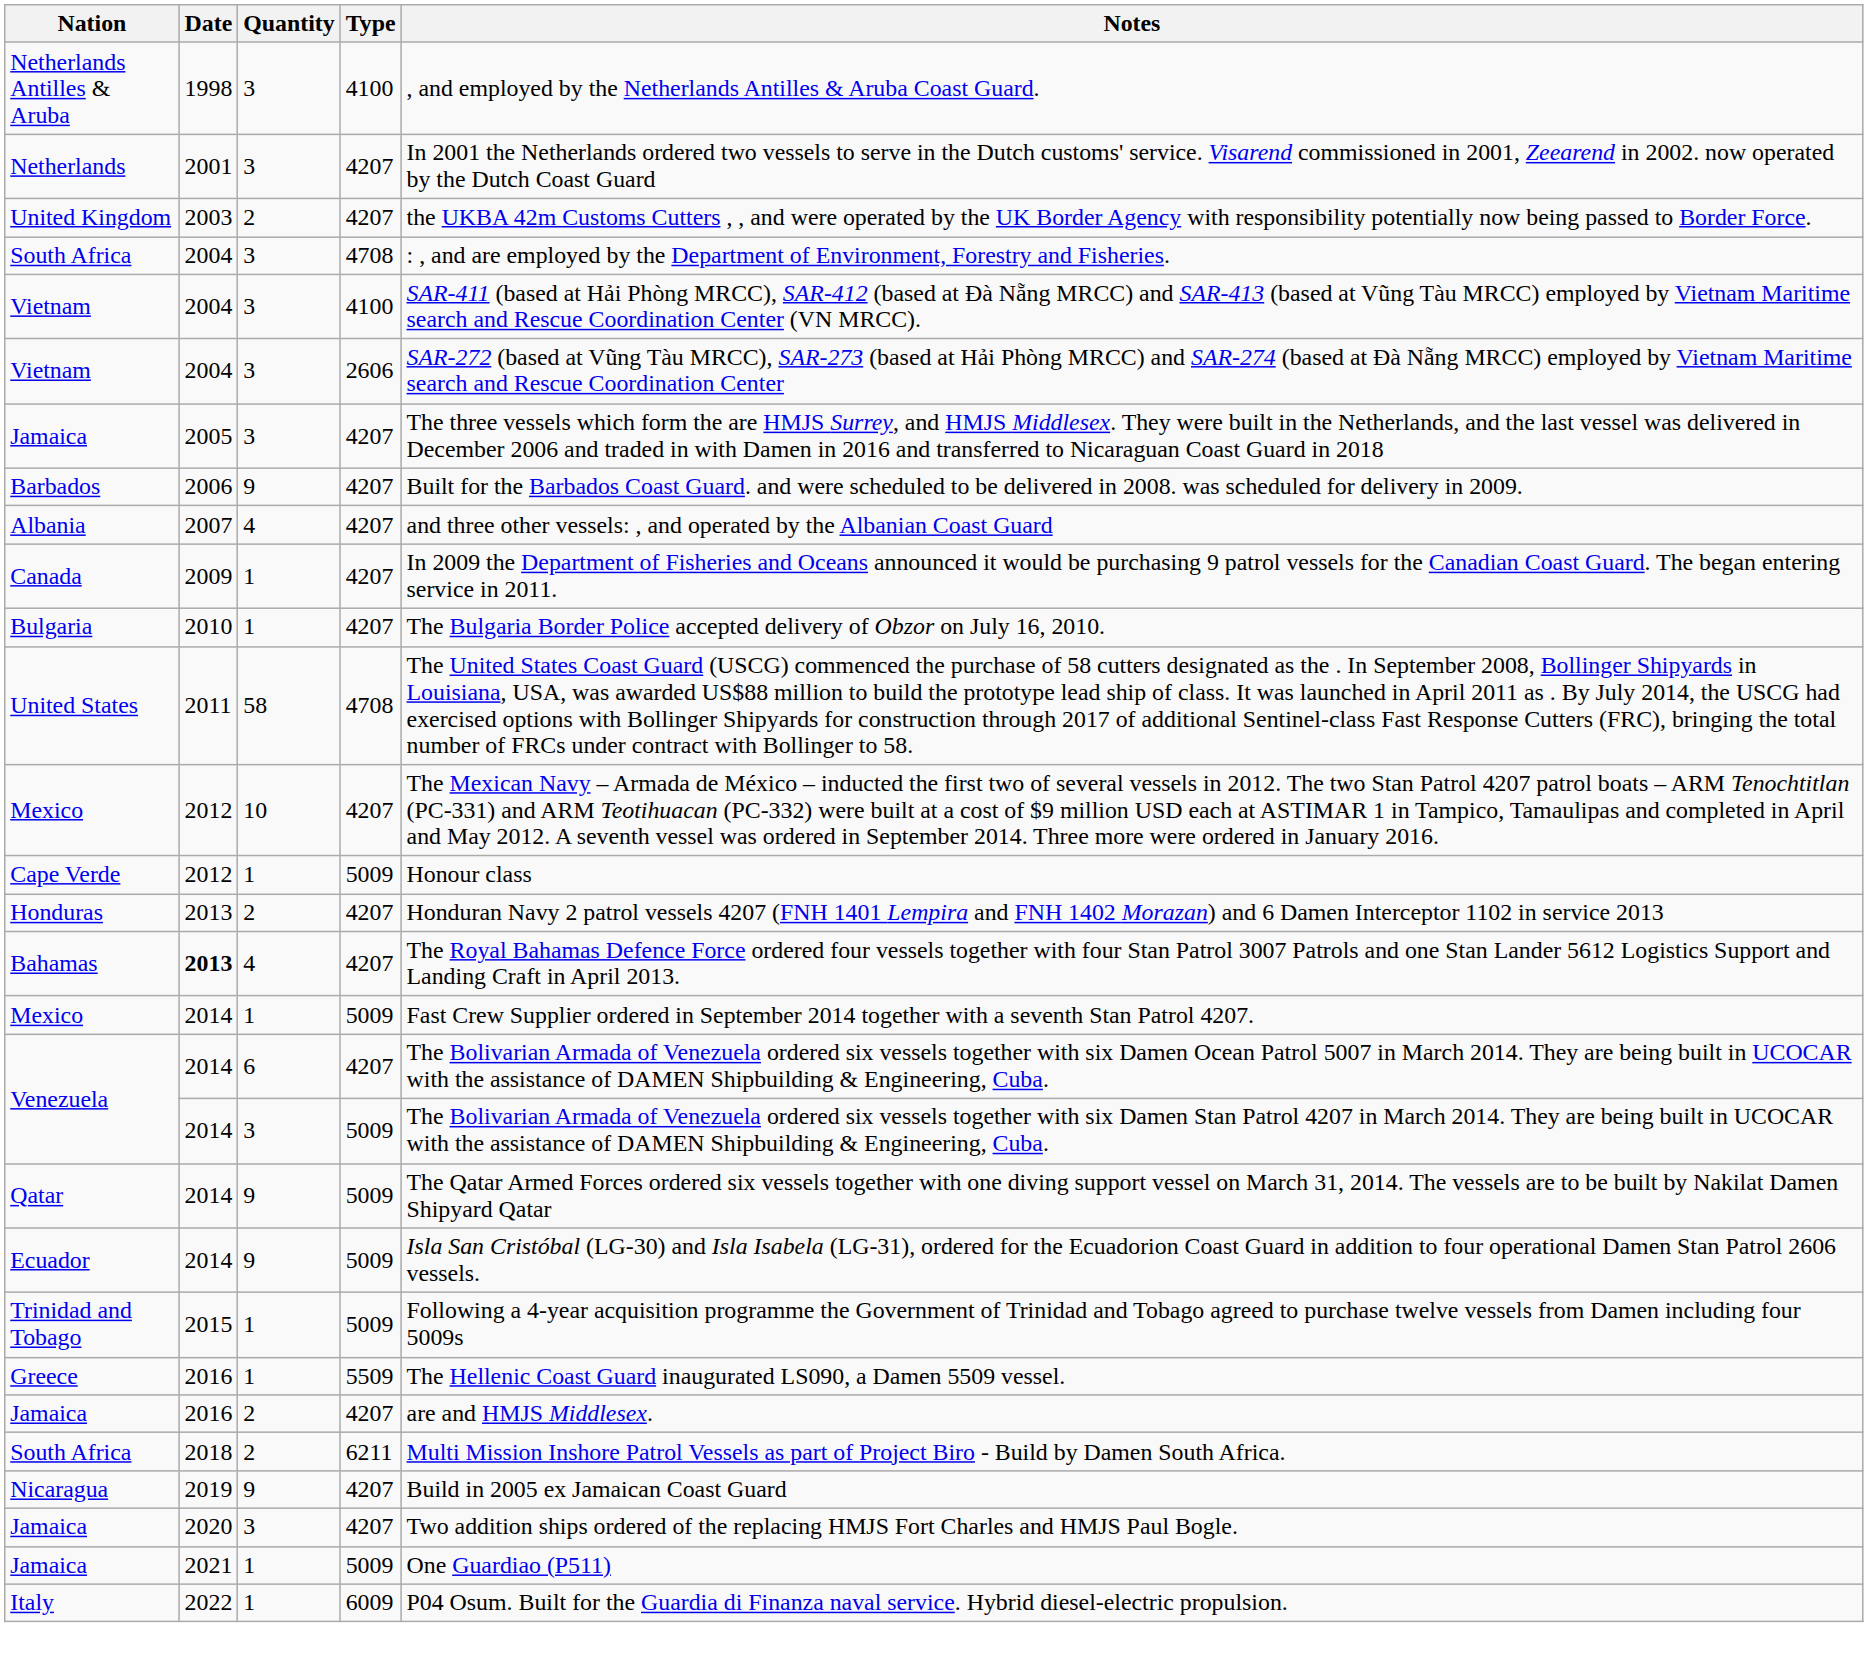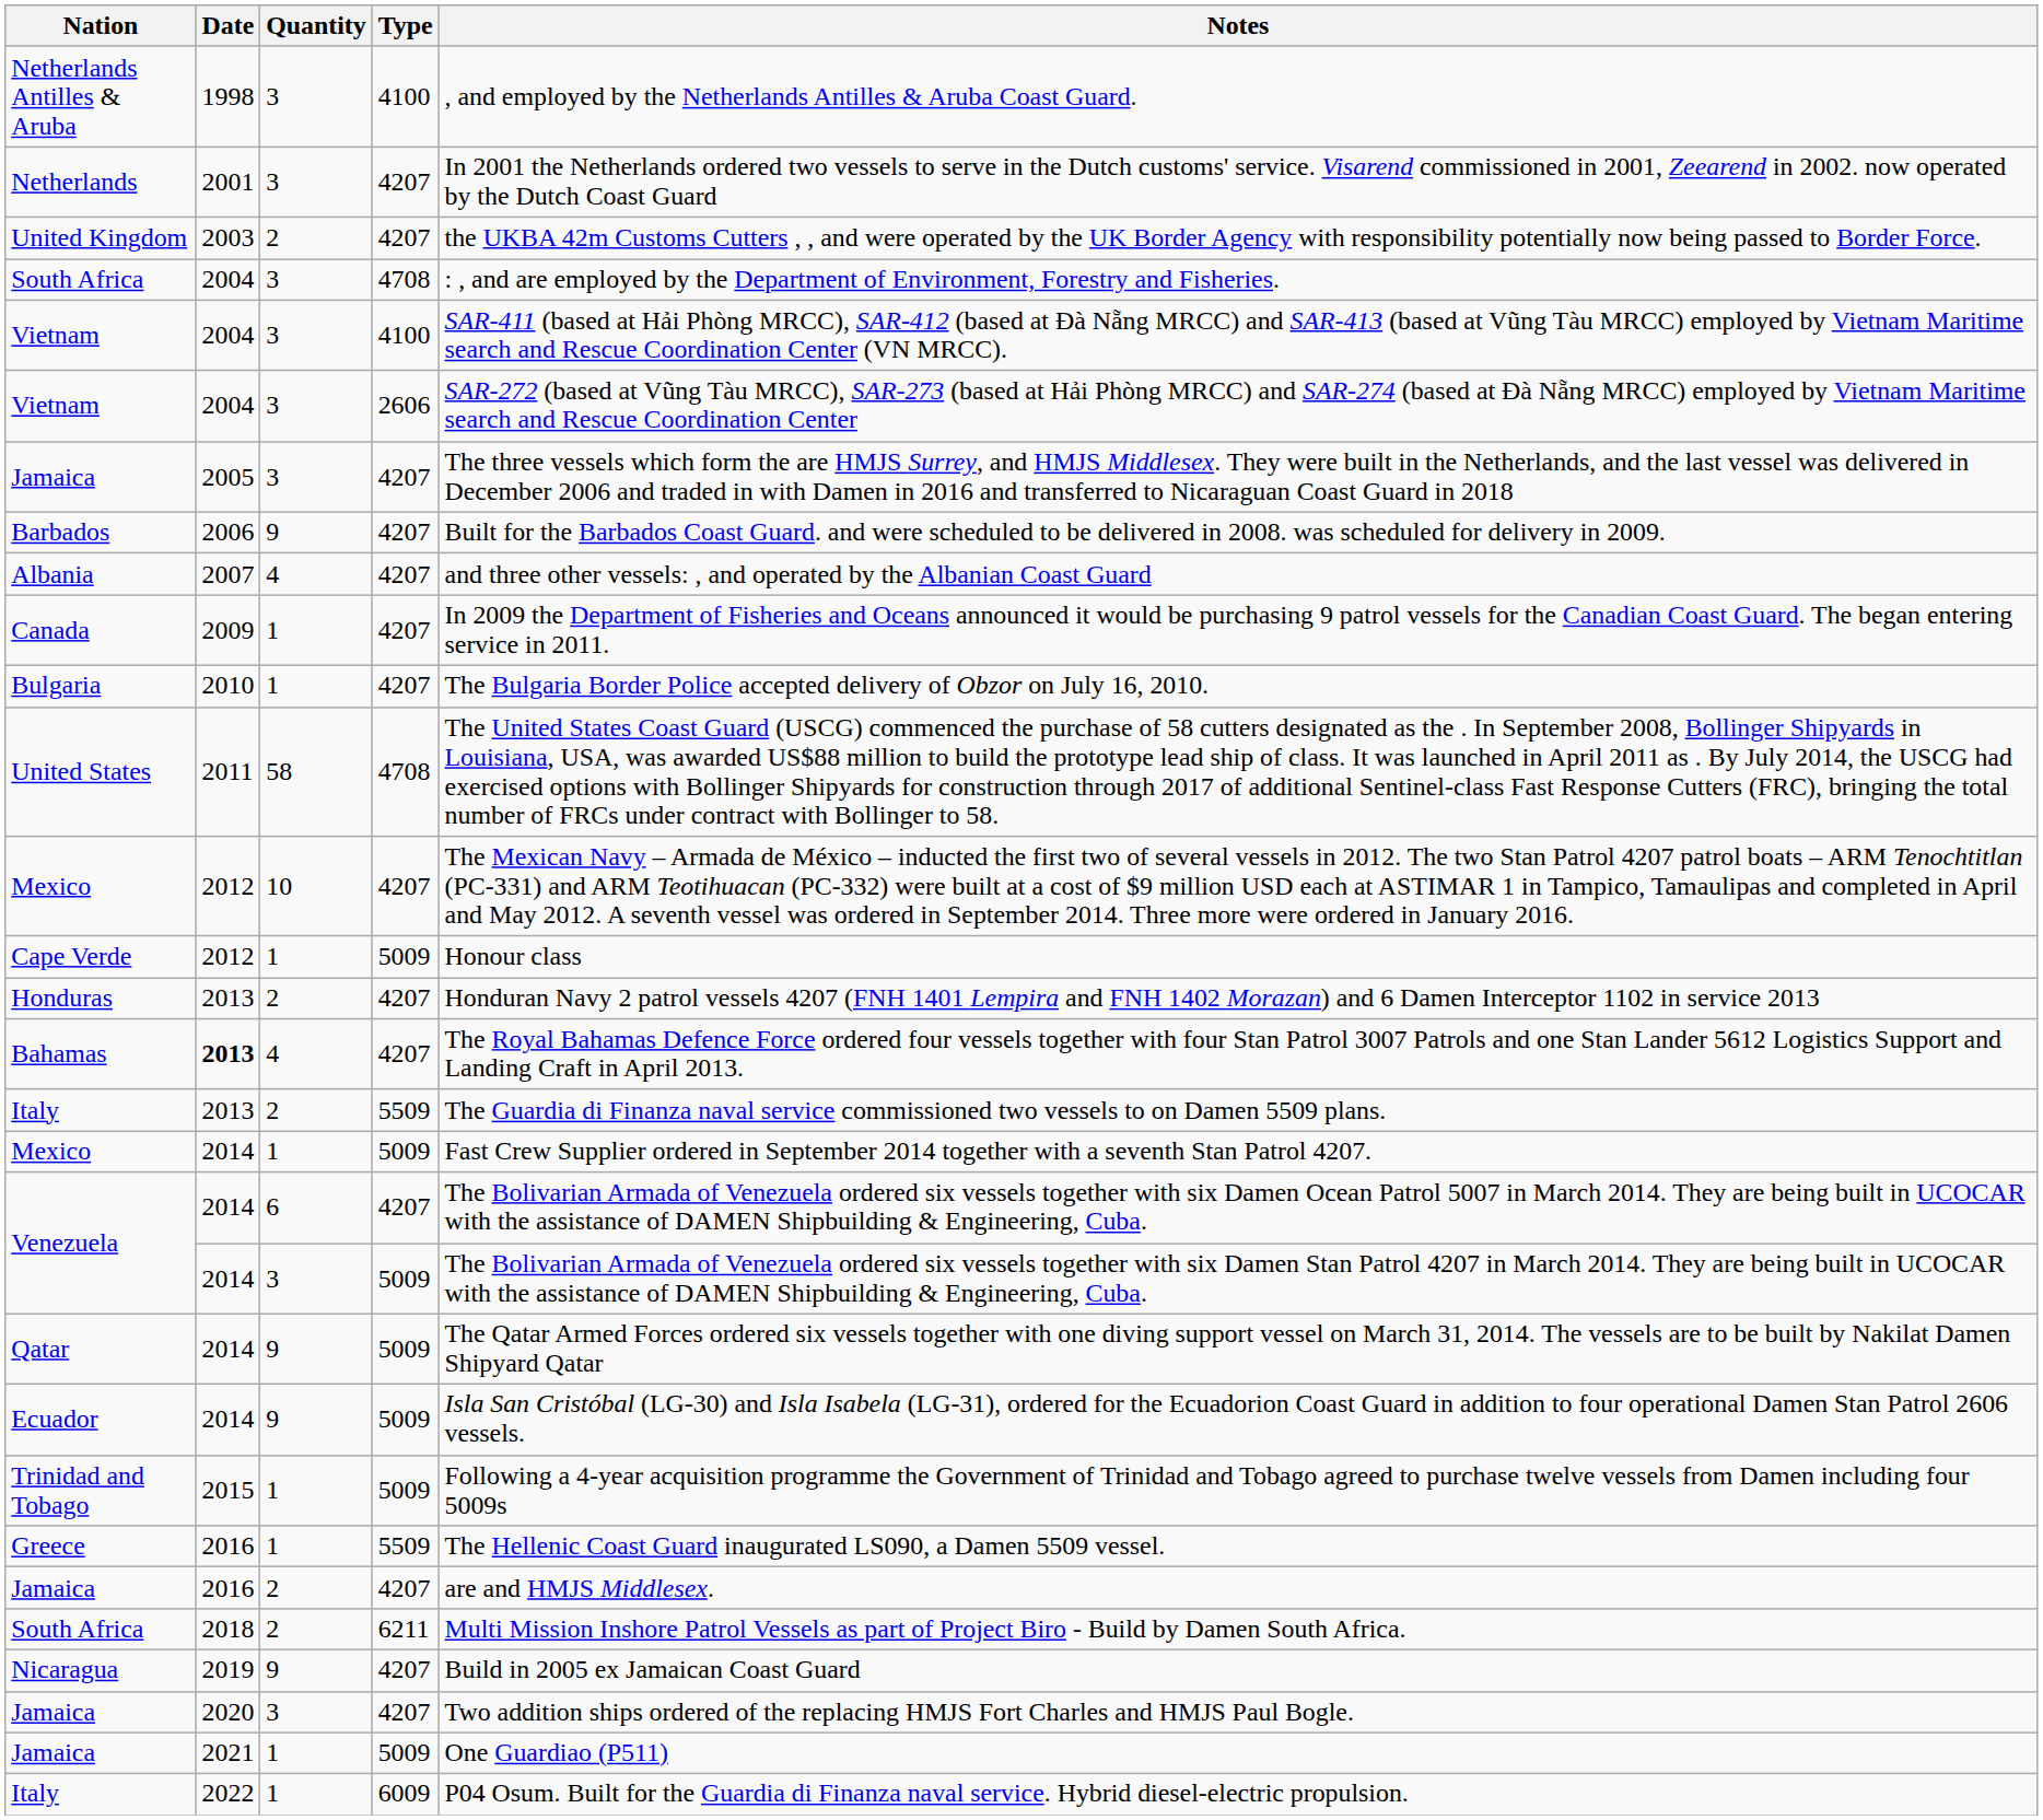 <table class="wikitable">
 <tr>
 <th>Nation</th>
 <th>Date</th>
 <th>Quantity</th>
 <th>Type</th>
 <th>Notes</th>
 </tr>
 <tr>
 <td><a href='#'>Netherlands Antilles</a> & <a href='#'>Aruba</a></td>
 <td>1998</td>
 <td>3</td>
 <td>4100</td>
 <td>,  and  employed by the <a href='#'>Netherlands Antilles & Aruba Coast Guard</a>.</td>
 </tr>
 <tr>
 <td><a href='#'>Netherlands</a></td>
 <td>2001</td>
 <td>3</td>
 <td>4207</td>
 <td>In 2001 the Netherlands ordered two vessels to serve in the Dutch customs' service. <em><a href='#'>Visarend</a></em> commissioned in 2001, <em><a href='#'>Zeearend</a></em> in 2002. now operated by the Dutch Coast Guard</td>
 </tr>
 <tr>
 <td><a href='#'>United Kingdom</a></td>
 <td>2003</td>
 <td>2</td>
 <td>4207</td>
 <td>the <a href='#'>UKBA 42m Customs Cutters</a> , ,  and  were operated by the <a href='#'>UK Border Agency</a> with responsibility potentially now being passed to <a href='#'>Border Force</a>.</td>
 </tr>
 <tr>
 <td><a href='#'>South Africa</a></td>
 <td>2004</td>
 <td>3</td>
 <td>4708</td>
 <td>: ,  and  are employed by the <a href='#'>Department of Environment, Forestry and Fisheries</a>.</td>
 </tr>
 <tr>
 <td><a href='#'>Vietnam</a></td>
 <td>2004</td>
 <td>3</td>
 <td>4100</td>
 <td><em><a href='#'>SAR-411</a></em> (based at Hải Phòng MRCC), <em><a href='#'>SAR-412</a></em> (based at Đà Nẵng MRCC) and <em><a href='#'>SAR-413</a></em> (based at Vũng Tàu MRCC) employed by <a href='#'>Vietnam Maritime search and Rescue Coordination Center</a> (VN MRCC).</td>
 </tr>
 <tr>
 <td><a href='#'>Vietnam</a></td>
 <td>2004</td>
 <td>3</td>
 <td>2606</td>
 <td><em><a href='#'>SAR-272</a></em> (based at Vũng Tàu MRCC), <em><a href='#'>SAR-273</a></em> (based at Hải Phòng MRCC) and <em><a href='#'>SAR-274</a></em> (based at Đà Nẵng MRCC) employed by <a href='#'>Vietnam Maritime search and Rescue Coordination Center</a></td>
 </tr>
 <tr>
 <td><a href='#'>Jamaica</a></td>
 <td>2005</td>
 <td>3</td>
 <td>4207</td>
 <td>The three vessels which form the  are <a href='#'>HMJS <em>Surrey</em></a>,  and <a href='#'>HMJS <em>Middlesex</em></a>.  They were built in the Netherlands, and the last vessel was delivered in December 2006 and traded in with Damen in 2016 and transferred to Nicaraguan Coast Guard in 2018</td>
 </tr>
 <tr>
 <td><a href='#'>Barbados</a></td>
 <td>2006</td>
 <td>9</td>
 <td>4207</td>
 <td>Built for the <a href='#'>Barbados Coast Guard</a>.  and  were scheduled to be delivered in 2008.   was scheduled for delivery in 2009.</td>
 </tr>
 <tr>
 <td><a href='#'>Albania</a></td>
 <td>2007</td>
 <td>4</td>
 <td>4207</td>
 <td> and three other vessels: ,  and  operated by the <a href='#'>Albanian Coast Guard</a></td>
 </tr>
 <tr>
 <td><a href='#'>Canada</a></td>
 <td>2009</td>
 <td>1</td>
 <td>4207</td>
 <td>In 2009 the <a href='#'>Department of Fisheries and Oceans</a> announced it would be purchasing 9 patrol vessels for the <a href='#'>Canadian Coast Guard</a>.  The  began entering service in 2011.</td>
 </tr>
 <tr>
 <td><a href='#'>Bulgaria</a></td>
 <td>2010</td>
 <td>1</td>
 <td>4207</td>
 <td>The <a href='#'>Bulgaria Border Police</a> accepted delivery of <em>Obzor</em> on July 16, 2010.</td>
 </tr>
 <tr>
 <td><a href='#'>United States</a></td>
 <td>2011</td>
 <td>58</td>
 <td>4708</td>
 <td>The <a href='#'>United States Coast Guard</a> (USCG) commenced the purchase of 58 cutters designated as the  . In September 2008, <a href='#'>Bollinger Shipyards</a> in <a href='#'>Louisiana</a>, USA, was awarded US$88 million to build the prototype lead ship of class. It was launched in April 2011 as . By July 2014, the USCG had exercised options with Bollinger Shipyards for construction through 2017 of additional Sentinel-class Fast Response Cutters (FRC), bringing the total number of FRCs under contract with Bollinger to 58.</td>
 </tr>
 <tr>
 <td><a href='#'>Mexico</a></td>
 <td>2012</td>
 <td>10</td>
 <td>4207</td>
 <td>The <a href='#'>Mexican Navy</a> – Armada de México – inducted the first two of several  vessels in 2012. The two Stan Patrol 4207 patrol boats – ARM <em>Tenochtitlan</em> (PC-331) and ARM <em>Teotihuacan</em> (PC-332) were built at a cost of $9 million USD each at ASTIMAR 1 in Tampico, Tamaulipas and completed in April and May 2012. A seventh vessel was ordered in September 2014. Three more were ordered in January 2016.</td>
 </tr>
 <tr>
 <td><a href='#'>Cape Verde</a></td>
 <td>2012</td>
 <td>1</td>
 <td>5009</td>
 <td>Honour class</td>
 </tr>
 <tr>
 <td><a href='#'>Honduras</a></td>
 <td>2013</td>
 <td>2</td>
 <td>4207</td>
 <td>Honduran Navy 2 patrol vessels 4207 (<a href='#'>FNH 1401 <em>Lempira</em></a> and <a href='#'>FNH 1402 <em>Morazan</em></a>) and 6 Damen Interceptor 1102 in service 2013</td>
 </tr>
 <tr>
 <td><a href='#'>Bahamas</a></td>
 <td><strong>2013</strong></td>
 <td>4</td>
 <td>4207</td>
 <td>The <a href='#'>Royal Bahamas Defence Force</a> ordered four vessels together with four Stan Patrol 3007 Patrols and one Stan Lander 5612 Logistics Support and Landing Craft in April 2013.</td>
 </tr>
 <tr>
+<td><a href='#'>Italy</a></td>
+<td>2013</td>
+<td>2</td>
+<td>5509</td>
+<td>The <a href='#'>Guardia di Finanza naval service</a> commissioned two vessels to  on Damen 5509 plans.</td>
+</tr>
+<tr>
 <td><a href='#'>Mexico</a></td>
 <td>2014</td>
 <td>1</td>
 <td>5009</td>
 <td>Fast Crew Supplier ordered in September 2014 together with a seventh Stan Patrol 4207.</td>
 </tr>
 <tr>
 <td rowspan="2"><a href='#'>Venezuela</a></td>
 <td>2014</td>
 <td>6</td>
 <td>4207</td>
 <td>The <a href='#'>Bolivarian Armada of Venezuela</a> ordered six vessels together with six Damen Ocean Patrol 5007 in March 2014. They are being built in <a href='#'>UCOCAR</a> with the assistance of DAMEN Shipbuilding & Engineering, <a href='#'>Cuba</a>.</td>
 </tr>
 <tr>
 <td>2014</td>
 <td>3</td>
 <td>5009</td>
 <td>The <a href='#'>Bolivarian Armada of Venezuela</a> ordered six vessels together with six Damen Stan Patrol 4207 in March 2014. They are being built in UCOCAR with the assistance of DAMEN Shipbuilding & Engineering, <a href='#'>Cuba</a>.</td>
 </tr>
 <tr>
 <td><a href='#'>Qatar</a></td>
 <td>2014</td>
 <td>9</td>
 <td>5009</td>
 <td>The Qatar Armed Forces ordered six vessels together with one  diving support vessel on March 31, 2014. The vessels are to be built by Nakilat Damen Shipyard Qatar</td>
 </tr>
 <tr>
 <td><a href='#'>Ecuador</a></td>
 <td>2014</td>
 <td>9</td>
 <td>5009</td>
 <td><em>Isla San Cristóbal</em> (LG-30) and <em>Isla Isabela</em> (LG-31), ordered for the Ecuadorion Coast Guard in addition to four operational Damen Stan Patrol 2606 vessels.</td>
 </tr>
 <tr>
 <td><a href='#'>Trinidad and Tobago</a></td>
 <td>2015</td>
 <td>1</td>
 <td>5009</td>
 <td>Following a 4-year acquisition programme the Government of Trinidad and Tobago agreed to purchase twelve vessels from Damen including four 5009s</td>
 </tr>
 <tr>
 <td><a href='#'>Greece</a></td>
 <td>2016</td>
 <td>1</td>
 <td>5509</td>
 <td>The <a href='#'>Hellenic Coast Guard</a> inaugurated LS090, a Damen 5509 vessel.</td>
 </tr>
 <tr>
 <td><a href='#'>Jamaica</a></td>
 <td>2016</td>
 <td>2</td>
 <td>4207</td>
 <td> are  and <a href='#'>HMJS <em>Middlesex</em></a>.</td>
 </tr>
 <tr>
 <td><a href='#'>South Africa</a></td>
 <td>2018</td>
 <td>2</td>
 <td>6211</td>
 <td><a href='#'>Multi Mission Inshore Patrol Vessels as part of Project Biro</a> - Build by Damen South Africa.</td>
 </tr>
 <tr>
 <td><a href='#'>Nicaragua</a></td>
 <td>2019</td>
 <td>9</td>
 <td>4207</td>
 <td>Build in 2005 ex Jamaican Coast Guard</td>
 </tr>
 <tr>
 <td><a href='#'>Jamaica</a></td>
 <td>2020</td>
 <td>3</td>
 <td>4207</td>
 <td>Two addition ships ordered of the  replacing HMJS Fort Charles and HMJS Paul Bogle.</td>
 </tr>
 <tr>
 <td><a href='#'>Jamaica</a></td>
 <td>2021</td>
 <td>1</td>
 <td>5009</td>
 <td>One <a href='#'>Guardiao (P511)</a></td>
 </tr>
 <tr>
 <td><a href='#'>Italy</a></td>
 <td>2022</td>
 <td>1</td>
 <td>6009</td>
 <td>P04 Osum. Built for the <a href='#'>Guardia di Finanza naval service</a>. Hybrid diesel-electric propulsion.</td>
 </tr>
 </table>
